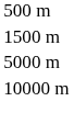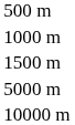 <table>
 <tr>
 <td rowspan=2>500 m<br></td>
 <td rowspan=2></td>
 <td rowspan=2></td>
 <td></td>
 </tr>
 <tr>
+<td></td>
+</tr>
+<tr>
+<td>1000 m<br></td>
+<td></td>
+<td></td>
 <td></td>
 </tr>
 <tr>
 <td>1500 m<br></td>
 <td></td>
 <td></td>
 <td></td>
 </tr>
 <tr>
 <td>5000 m<br></td>
 <td></td>
 <td></td>
 <td></td>
 </tr>
 <tr>
 <td>10000 m<br></td>
 <td></td>
 <td></td>
 <td></td>
 </tr>
 </table>
